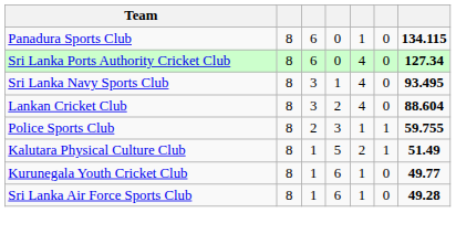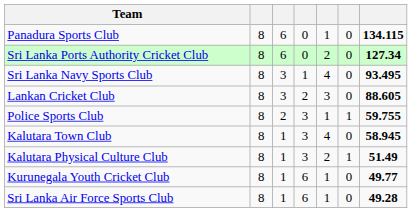 <table class="wikitable" style="text-align:center">
 <tr>
 <th style="width:300px">Team</th>
 <th width="20"></th>
 <th width="20"></th>
 <th width="20"></th>
 <th width="20"></th>
 <th width="20"></th>
 <th width="20"></th>
 </tr>
 <tr>
 <td style="text-align:left"><a href='#'>Panadura Sports Club</a></td>
 <td>8</td>
 <td>6</td>
 <td>0</td>
 <td>1</td>
 <td>0</td>
 <td><strong>134.115</strong></td>
 </tr>
 <tr style="background:#cfc">
 <td style="text-align:left"><a href='#'>Sri Lanka Ports Authority Cricket Club</a></td>
 <td>8</td>
 <td>6</td>
 <td>0</td>
-<td>4</td>
+<td>2</td>
 <td>0</td>
 <td><strong>127.34</strong></td>
 </tr>
 <tr>
 <td style="text-align:left"><a href='#'>Sri Lanka Navy Sports Club</a></td>
 <td>8</td>
 <td>3</td>
 <td>1</td>
 <td>4</td>
 <td>0</td>
 <td><strong>93.495</strong></td>
 </tr>
 <tr>
 <td style="text-align:left"><a href='#'>Lankan Cricket Club</a></td>
 <td>8</td>
 <td>3</td>
 <td>2</td>
-<td>4</td>
+<td>3</td>
 <td>0</td>
-<td><strong>88.604</strong></td>
+<td><strong>88.605</strong></td>
 </tr>
 <tr>
 <td style="text-align:left"><a href='#'>Police Sports Club</a></td>
 <td>8</td>
 <td>2</td>
 <td>3</td>
 <td>1</td>
 <td>1</td>
 <td><strong>59.755</strong></td>
 </tr>
 <tr>
+<td style="text-align:left"><a href='#'>Kalutara Town Club</a></td>
+<td>8</td>
+<td>1</td>
+<td>3</td>
+<td>4</td>
+<td>0</td>
+<td><strong>58.945</strong></td>
+</tr>
+<tr>
 <td style="text-align:left"><a href='#'>Kalutara Physical Culture Club</a></td>
 <td>8</td>
 <td>1</td>
-<td>5</td>
+<td>3</td>
 <td>2</td>
 <td>1</td>
 <td><strong>51.49</strong></td>
 </tr>
 <tr>
 <td style="text-align:left"><a href='#'>Kurunegala Youth Cricket Club</a></td>
 <td>8</td>
 <td>1</td>
 <td>6</td>
 <td>1</td>
 <td>0</td>
 <td><strong>49.77</strong></td>
 </tr>
 <tr>
 <td style="text-align:left"><a href='#'>Sri Lanka Air Force Sports Club</a></td>
 <td>8</td>
 <td>1</td>
 <td>6</td>
 <td>1</td>
 <td>0</td>
 <td><strong>49.28</strong></td>
 </tr>
 </table>
